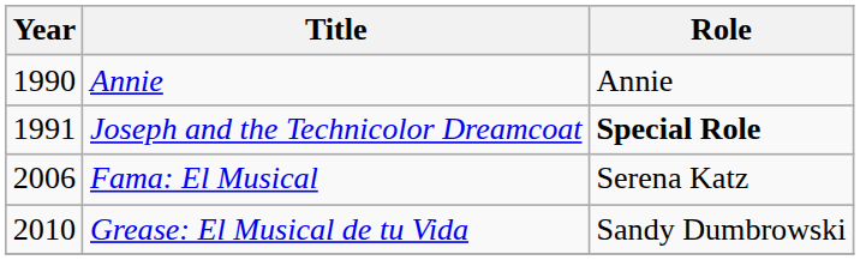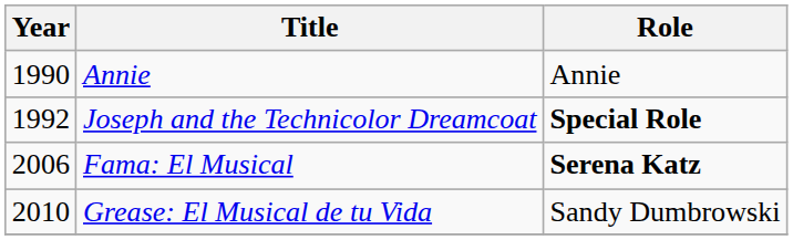 <table class="wikitable">
 <tr>
 <th>Year</th>
 <th>Title</th>
 <th>Role</th>
 </tr>
 <tr>
 <td>1990</td>
 <td><em><a href='#'>Annie</a></em></td>
 <td>Annie</td>
 </tr>
 <tr>
-<td>1991</td>
+<td>1992</td>
 <td><em><a href='#'>Joseph and the Technicolor Dreamcoat</a></em></td>
 <td><strong>Special Role</strong></td>
 </tr>
 <tr>
 <td>2006</td>
 <td><em><a href='#'>Fama: El Musical</a></em></td>
-<td>Serena Katz</td>
+<td><strong>Serena Katz</strong></td>
 </tr>
 <tr>
 <td>2010</td>
 <td><em><a href='#'>Grease: El Musical de tu Vida</a></em></td>
 <td>Sandy Dumbrowski</td>
 </tr>
 <tr>
 </tr>
 </table>
